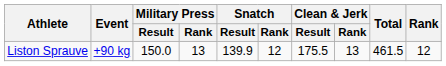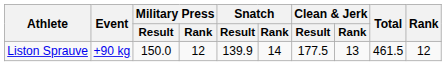 <table class="wikitable" style="font-size:90%">
 <tr>
 <th rowspan="2">Athlete</th>
 <th rowspan="2">Event</th>
 <th colspan="2">Military Press</th>
 <th colspan="2">Snatch</th>
 <th colspan="2">Clean & Jerk</th>
 <th rowspan="2">Total</th>
 <th rowspan="2">Rank</th>
 </tr>
 <tr style="font-size:95%">
 <th>Result</th>
 <th>Rank</th>
 <th>Result</th>
 <th>Rank</th>
 <th>Result</th>
 <th>Rank</th>
 </tr>
 <tr align=center>
 <td align=left><a href='#'>Liston Sprauve</a></td>
 <td align=left><a href='#'>+90 kg</a></td>
 <td>150.0</td>
-<td>13</td>
+<td>12</td>
 <td>139.9</td>
-<td>12</td>
-<td>175.5</td>
+<td>14</td>
+<td>177.5</td>
 <td>13</td>
 <td>461.5</td>
 <td>12</td>
 </tr>
 </table>
